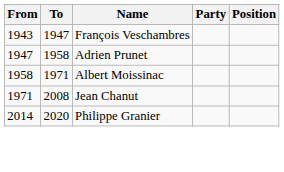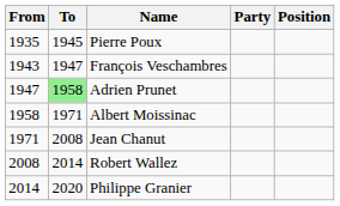 <table class="wikitable">
 <tr>
 <th>From</th>
 <th>To</th>
 <th>Name</th>
 <th>Party</th>
 <th>Position</th>
+</tr>
+<tr>
+<td>1935</td>
+<td>1945</td>
+<td>Pierre Poux</td>
+<td></td>
+<td></td>
 </tr>
 <tr>
 <td>1943</td>
 <td>1947</td>
 <td>François Veschambres</td>
 <td></td>
 <td></td>
 </tr>
 <tr>
 <td>1947</td>
-<td>1958</td>
+<td style="background: lightgreen;">1958</td>
 <td>Adrien Prunet</td>
 <td></td>
 <td></td>
 </tr>
 <tr>
 <td>1958</td>
 <td>1971</td>
 <td>Albert Moissinac</td>
 <td></td>
 <td></td>
 </tr>
 <tr>
 <td>1971</td>
 <td>2008</td>
 <td>Jean Chanut</td>
 <td></td>
 <td></td>
 </tr>
 <tr>
+<td>2008</td>
+<td>2014</td>
+<td>Robert Wallez</td>
+<td></td>
+<td></td>
+</tr>
+<tr>
 <td>2014</td>
 <td>2020</td>
 <td>Philippe Granier</td>
 <td></td>
 <td></td>
 </tr>
 </table>
